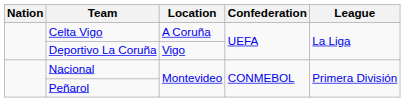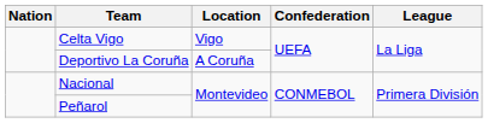 <table class="wikitable sortable">
 <tr>
 <th>Nation</th>
 <th>Team</th>
 <th>Location</th>
 <th>Confederation</th>
 <th>League</th>
 </tr>
 <tr>
 <td rowspan=2></td>
 <td><a href='#'>Celta Vigo</a></td>
-<td><a href='#'>A Coruña</a></td>
+<td><a href='#'>Vigo</a></td>
 <td rowspan=2><a href='#'>UEFA</a></td>
 <td rowspan=2><a href='#'>La Liga</a></td>
 </tr>
 <tr>
 <td><a href='#'>Deportivo La Coruña</a></td>
-<td><a href='#'>Vigo</a></td>
+<td><a href='#'>A Coruña</a></td>
 </tr>
 <tr>
 <td rowspan=2></td>
 <td><a href='#'>Nacional</a></td>
 <td rowspan=2><a href='#'>Montevideo</a></td>
 <td rowspan=2><a href='#'>CONMEBOL</a></td>
 <td rowspan=2><a href='#'>Primera División</a></td>
 </tr>
 <tr>
 <td><a href='#'>Peñarol</a></td>
 </tr>
 </table>
